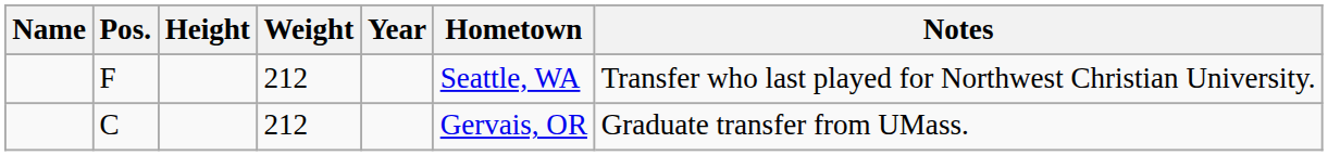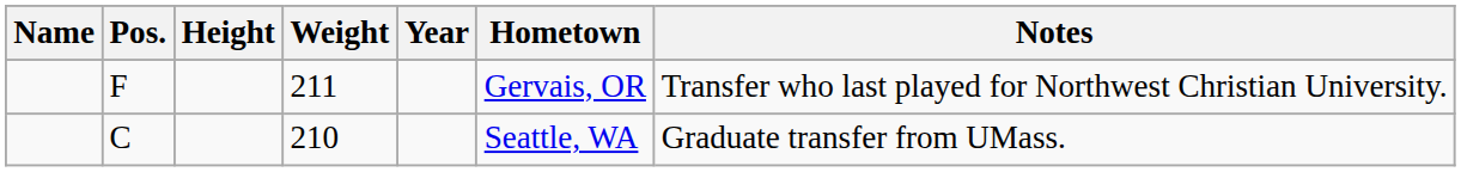 <table class="wikitable sortable" style="font-size:90%;" border="1">
 <tr>
 <th>Name</th>
 <th>Pos.</th>
 <th>Height</th>
 <th>Weight</th>
 <th>Year</th>
 <th>Hometown</th>
 <th ! class="unsortable">Notes</th>
 </tr>
 <tr>
 <td></td>
 <td>F</td>
 <td></td>
-<td>212</td>
+<td>211</td>
 <td></td>
-<td><a href='#'>Seattle, WA</a></td>
+<td><a href='#'>Gervais, OR</a></td>
 <td>Transfer who last played for Northwest Christian University.</td>
 </tr>
 <tr>
 <td></td>
 <td>C</td>
 <td></td>
-<td>212</td>
+<td>210</td>
 <td></td>
-<td><a href='#'>Gervais, OR</a></td>
+<td><a href='#'>Seattle, WA</a></td>
 <td>Graduate transfer from UMass.</td>
 </tr>
 </table>
